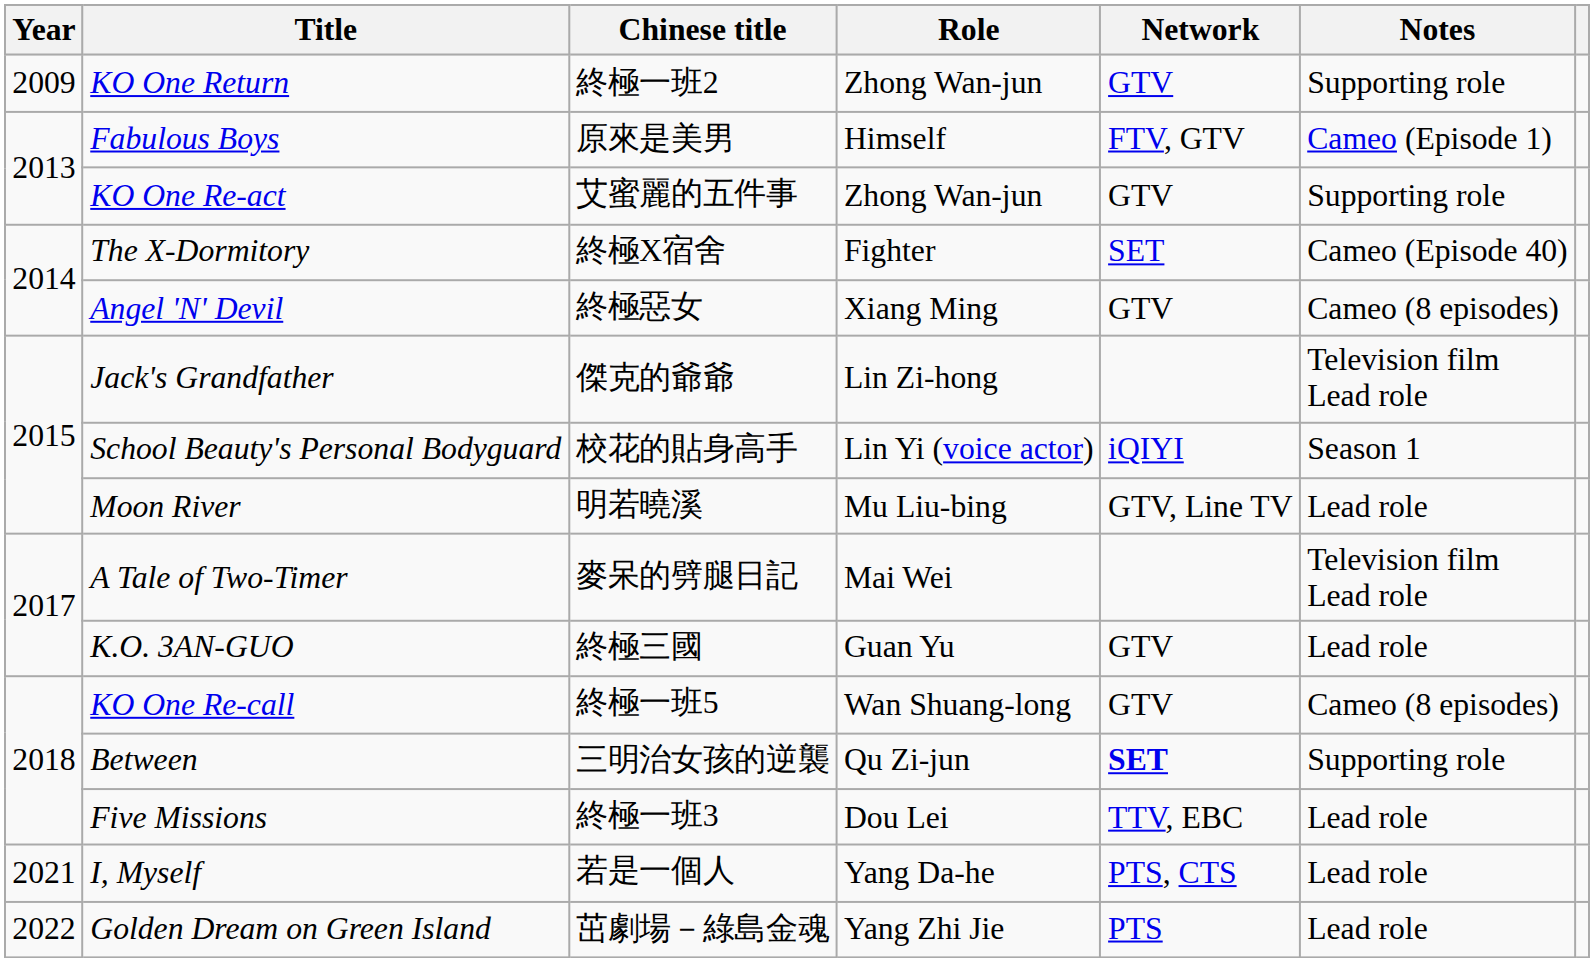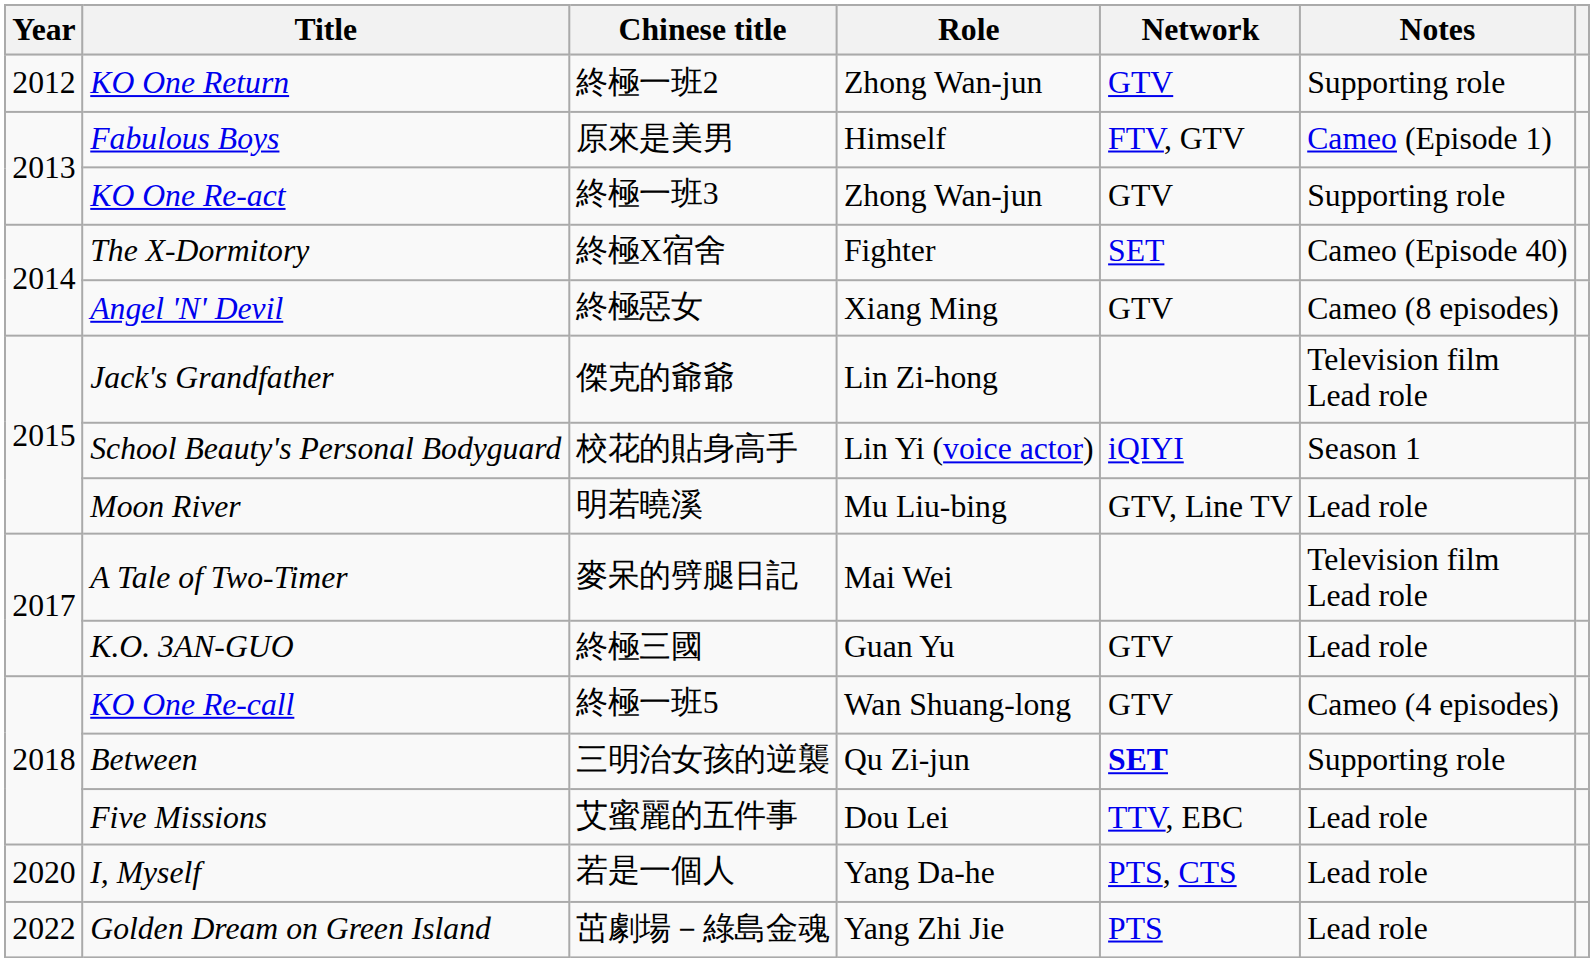 <table class="wikitable sortable plainrowheaders">
 <tr style="background:#ccc; text-align:center;">
 <th scope="col">Year</th>
 <th scope="col">Title</th>
 <th scope="col">Chinese title</th>
 <th scope="col">Role</th>
 <th scope="col">Network</th>
 <th scope="col" class="unsortable">Notes</th>
 <th scope="col" class="unsortable"></th>
 </tr>
 <tr>
-<td scope="row">2009</td>
+<td scope="row">2012</td>
 <td><em><a href='#'>KO One Return</a></em></td>
 <td>終極一班2</td>
 <td>Zhong Wan-jun</td>
 <td><a href='#'>GTV</a></td>
 <td>Supporting role</td>
 <td></td>
 </tr>
 <tr>
 <td rowspan="2" scope="row">2013</td>
 <td><em><a href='#'>Fabulous Boys</a></em></td>
 <td>原來是美男</td>
 <td>Himself</td>
 <td><a href='#'>FTV</a>, GTV</td>
 <td><a href='#'>Cameo</a> (Episode 1)</td>
 <td></td>
 </tr>
 <tr>
 <td><em><a href='#'>KO One Re-act</a></em></td>
-<td>艾蜜麗的五件事</td>
+<td>終極一班3</td>
 <td>Zhong Wan-jun</td>
 <td>GTV</td>
 <td>Supporting role</td>
 <td></td>
 </tr>
 <tr>
 <td rowspan="2" scope="row">2014</td>
 <td><em>The X-Dormitory</em></td>
 <td>終極X宿舍</td>
 <td>Fighter</td>
 <td><a href='#'>SET</a></td>
 <td>Cameo (Episode 40)</td>
 <td></td>
 </tr>
 <tr>
 <td><em><a href='#'>Angel 'N' Devil</a></em></td>
 <td>終極惡女</td>
 <td>Xiang Ming</td>
 <td>GTV</td>
 <td>Cameo (8 episodes)</td>
 <td></td>
 </tr>
 <tr>
 <td rowspan="3" scope="row">2015</td>
 <td><em>Jack's Grandfather</em></td>
 <td>傑克的爺爺</td>
 <td>Lin Zi-hong</td>
 <td></td>
 <td>Television film<br>Lead role</td>
 <td></td>
 </tr>
 <tr>
 <td><em>School Beauty's Personal Bodyguard</em></td>
 <td>校花的貼身高手</td>
 <td>Lin Yi (<a href='#'>voice actor</a>)</td>
 <td><a href='#'>iQIYI</a></td>
 <td>Season 1</td>
 <td></td>
 </tr>
 <tr>
 <td><em>Moon River</em></td>
 <td>明若曉溪</td>
 <td>Mu Liu-bing</td>
 <td>GTV, Line TV</td>
 <td>Lead role</td>
 <td></td>
 </tr>
 <tr>
 <td rowspan="2" scope="row">2017</td>
 <td><em>A Tale of Two-Timer</em></td>
 <td>麥呆的劈腿日記</td>
 <td>Mai Wei</td>
 <td></td>
 <td>Television film<br>Lead role</td>
 <td></td>
 </tr>
 <tr>
 <td><em>K.O. 3AN-GUO</em></td>
 <td>終極三國</td>
 <td>Guan Yu</td>
 <td>GTV</td>
 <td>Lead role</td>
 <td></td>
 </tr>
 <tr>
 <td rowspan="3" scope="row">2018</td>
 <td><em><a href='#'>KO One Re-call</a></em></td>
 <td>終極一班5</td>
 <td>Wan Shuang-long</td>
 <td>GTV</td>
-<td>Cameo (8 episodes)</td>
+<td>Cameo (4 episodes)</td>
 <td></td>
 </tr>
 <tr>
 <td><em>Between</em></td>
 <td>三明治女孩的逆襲</td>
 <td>Qu Zi-jun</td>
 <td><strong><a href='#'>SET</a></strong></td>
 <td>Supporting role</td>
 <td></td>
 </tr>
 <tr>
 <td><em>Five Missions</em></td>
-<td>終極一班3</td>
+<td>艾蜜麗的五件事</td>
 <td>Dou Lei</td>
 <td><a href='#'>TTV</a>, EBC</td>
 <td>Lead role</td>
 <td></td>
 </tr>
 <tr>
-<td scope="row">2021</td>
+<td scope="row">2020</td>
 <td><em>I, Myself</em></td>
 <td>若是一個人</td>
 <td>Yang Da-he</td>
 <td><a href='#'>PTS</a>, <a href='#'>CTS</a></td>
 <td>Lead role</td>
 <td></td>
 </tr>
 <tr>
 <td>2022</td>
 <td><em>Golden Dream on Green Island</em></td>
 <td>茁劇場－綠島金魂</td>
 <td>Yang Zhi Jie</td>
 <td><a href='#'>PTS</a></td>
 <td>Lead role</td>
 <td></td>
 </tr>
 </table>
